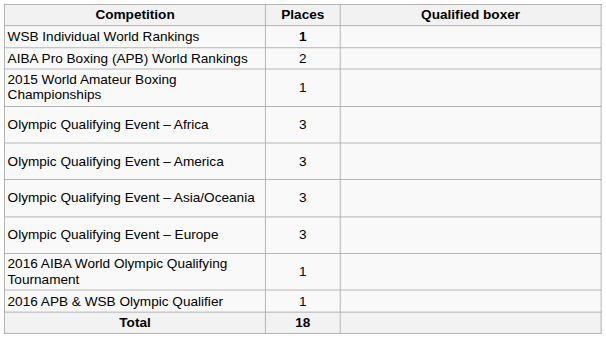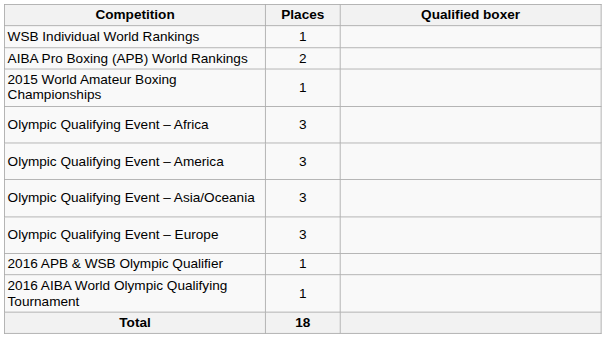 <table class=wikitable>
 <tr>
 <th width=300>Competition</th>
 <th width=80>Places</th>
 <th width=300>Qualified boxer</th>
 </tr>
 <tr>
 <td>WSB Individual World Rankings</td>
-<td align="center"><strong>1</strong></td>
+<td align="center">1</td>
 <td></td>
 </tr>
 <tr>
 <td>AIBA Pro Boxing (APB) World Rankings</td>
 <td align="center">2</td>
 <td><br></td>
 </tr>
 <tr>
 <td>2015 World Amateur Boxing Championships</td>
 <td align="center">1</td>
 <td></td>
 </tr>
 <tr>
 <td>Olympic Qualifying Event – Africa</td>
 <td align="center">3</td>
 <td><br><br></td>
 </tr>
 <tr>
 <td>Olympic Qualifying Event – America</td>
 <td align="center">3</td>
 <td><br><br></td>
 </tr>
 <tr>
 <td>Olympic Qualifying Event – Asia/Oceania</td>
 <td align="center">3</td>
 <td><br><br></td>
 </tr>
 <tr>
 <td>Olympic Qualifying Event – Europe</td>
 <td align="center">3</td>
 <td><br><br></td>
 </tr>
 <tr>
-<td>2016 AIBA World Olympic Qualifying Tournament</td>
+<td>2016 APB & WSB Olympic Qualifier</td>
 <td align="center">1</td>
 <td></td>
 </tr>
 <tr>
-<td>2016 APB & WSB Olympic Qualifier</td>
+<td>2016 AIBA World Olympic Qualifying Tournament</td>
 <td align="center">1</td>
 <td></td>
 </tr>
 <tr>
 <th>Total</th>
 <th>18</th>
 <th></th>
 </tr>
 </table>
